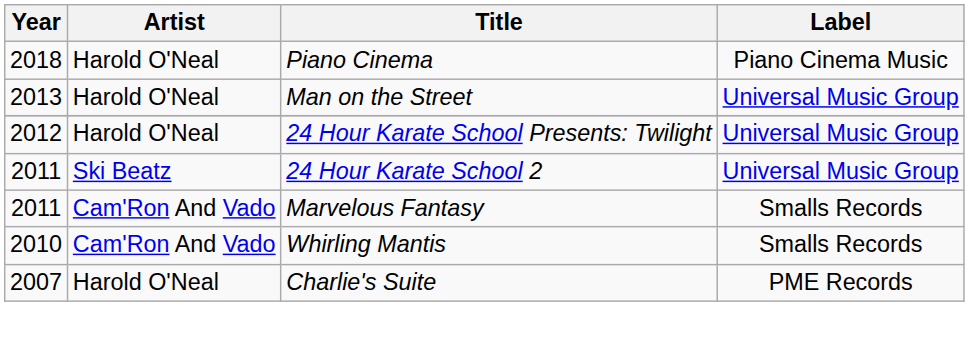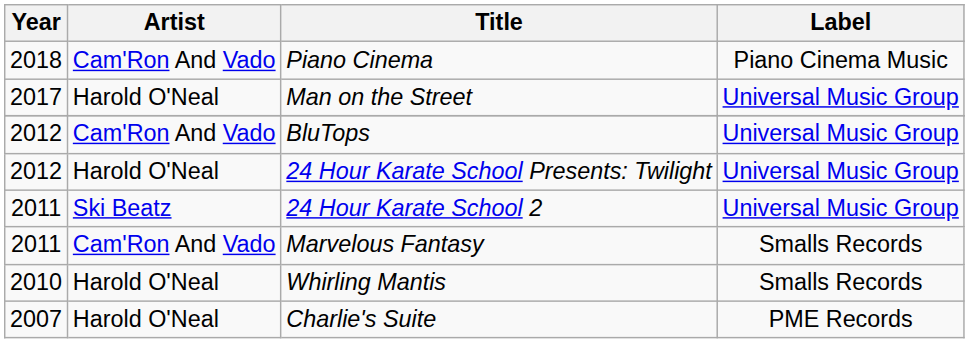 <table class="wikitable">
 <tr>
 <th rowspan="1">Year</th>
 <th rowspan="1">Artist</th>
 <th rowspan="1">Title</th>
 <th rowspan="1">Label</th>
 </tr>
 <tr align="center">
 <td align="center" rowspan="1">2018</td>
-<td align="left">Harold O'Neal</td>
+<td align="left"><a href='#'>Cam'Ron</a> And <a href='#'>Vado</a></td>
 <td align="left"><em>Piano Cinema</em></td>
 <td>Piano Cinema Music</td>
 </tr>
 <tr align="center">
-<td align="center" rowspan="1">2013</td>
+<td align="center" rowspan="1">2017</td>
 <td align="left">Harold O'Neal</td>
 <td align="left"><em>Man on the Street</em></td>
 <td><a href='#'>Universal Music Group</a></td>
 </tr>
 <tr>
+</tr>
+<tr align="center">
+<td align="center" rowspan="1">2012</td>
+<td align="left"><a href='#'>Cam'Ron</a> And <a href='#'>Vado</a></td>
+<td align="left"><em>BluTops</em></td>
+<td><a href='#'>Universal Music Group</a></td>
 </tr>
 <tr align="center">
 <td align="center" rowspan="1">2012</td>
 <td align="left">Harold O'Neal</td>
 <td align="left"><em><a href='#'>24 Hour Karate School</a> Presents: Twilight</em></td>
 <td><a href='#'>Universal Music Group</a></td>
 </tr>
 <tr align="center">
 <td align="center" rowspan="1">2011</td>
 <td align="left"><a href='#'>Ski Beatz</a></td>
 <td align="left"><em><a href='#'>24 Hour Karate School</a> 2</em></td>
 <td><a href='#'>Universal Music Group</a></td>
 </tr>
 <tr align="center">
 <td align="center" rowspan="1">2011</td>
 <td align="left"><a href='#'>Cam'Ron</a> And <a href='#'>Vado</a></td>
 <td align="left"><em>Marvelous Fantasy</em></td>
 <td>Smalls Records</td>
 </tr>
 <tr align="center">
 <td align="center" rowspan="1">2010</td>
-<td align="left"><a href='#'>Cam'Ron</a> And <a href='#'>Vado</a></td>
+<td align="left">Harold O'Neal</td>
 <td align="left"><em>Whirling Mantis</em></td>
 <td>Smalls Records</td>
 </tr>
 <tr align="center">
 <td align="center" rowspan="1">2007</td>
 <td align="left">Harold O'Neal</td>
 <td align="left"><em>Charlie's Suite</em></td>
 <td>PME Records</td>
 </tr>
 </table>
